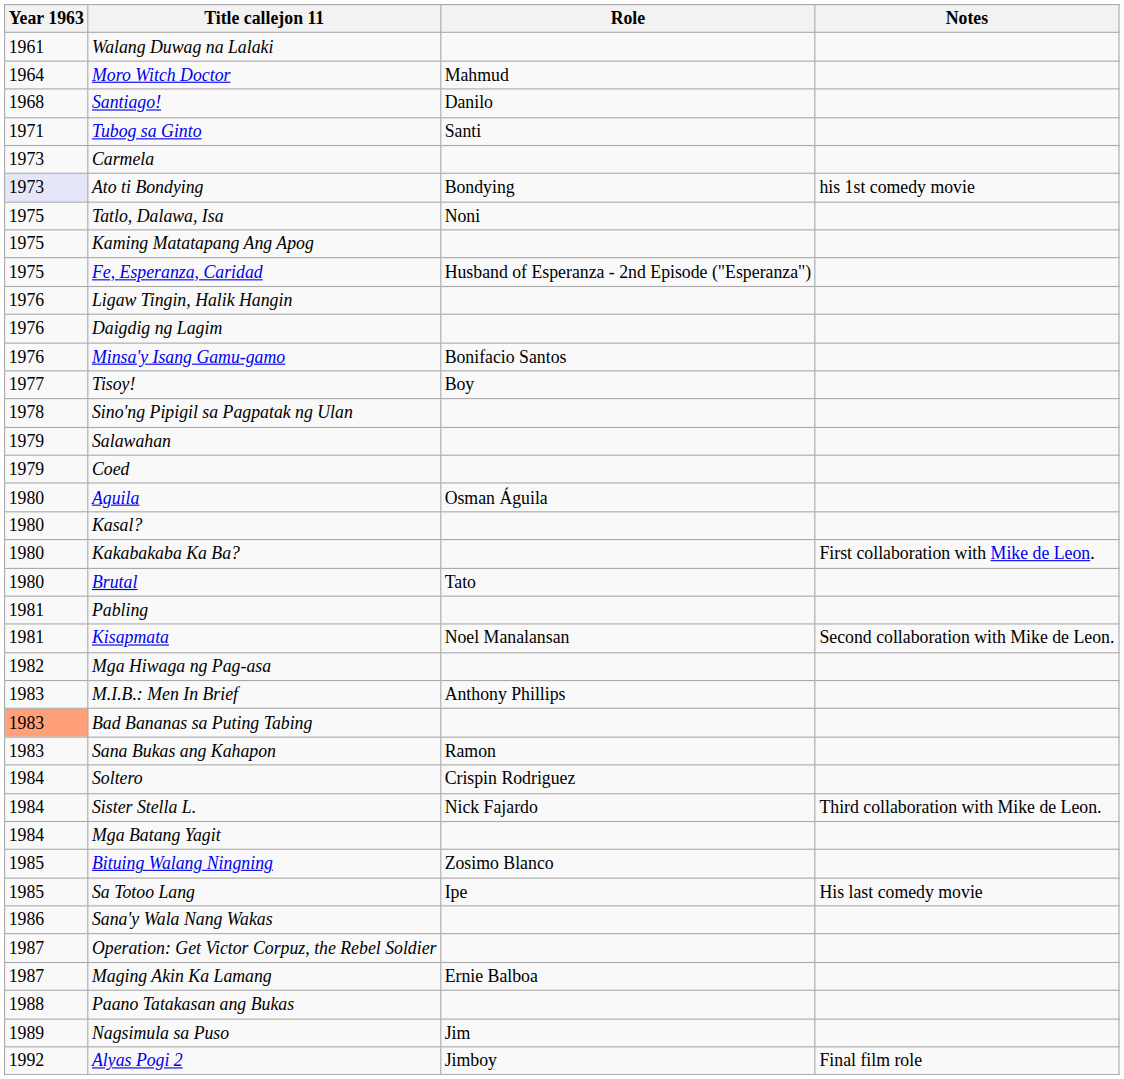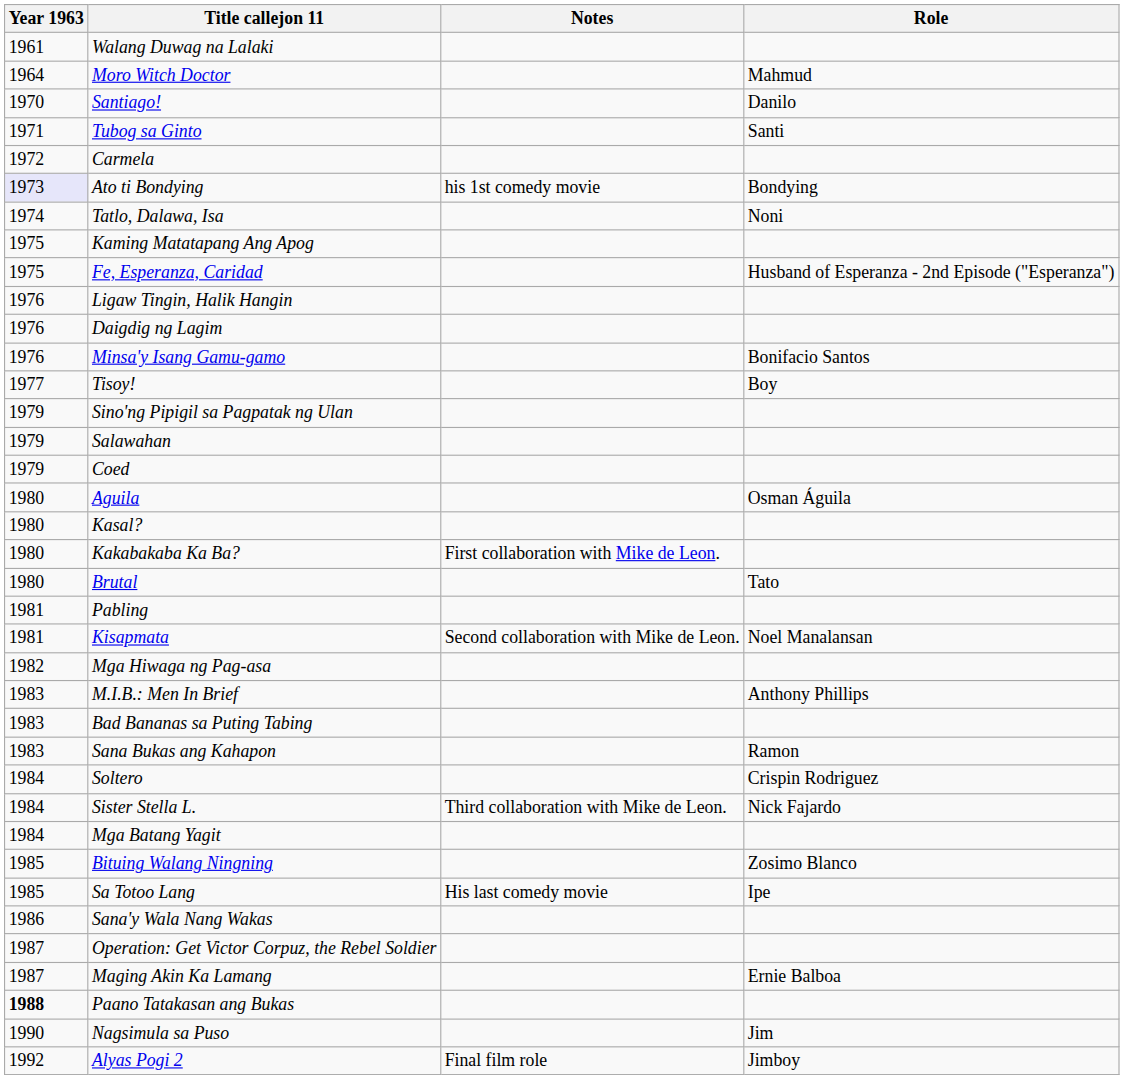 <table class="wikitable">
 <tr>
 <th>Year 1963</th>
 <th>Title callejon 11</th>
+<th>Notes</th>
 <th>Role</th>
-<th>Notes</th>
 </tr>
 <tr>
 <td>1961</td>
 <td><em>Walang Duwag na Lalaki</em></td>
 <td></td>
 <td></td>
 </tr>
 <tr>
 <td>1964</td>
 <td><em><a href='#'>Moro Witch Doctor</a></em></td>
+<td></td>
 <td>Mahmud</td>
-<td></td>
 </tr>
 <tr>
-<td>1968</td>
+<td>1970</td>
 <td><em><a href='#'>Santiago!</a></em></td>
+<td></td>
 <td>Danilo</td>
-<td></td>
 </tr>
 <tr>
 <td>1971</td>
 <td><em><a href='#'>Tubog sa Ginto</a></em></td>
+<td></td>
 <td>Santi</td>
-<td></td>
 </tr>
 <tr>
-<td>1973</td>
+<td>1972</td>
 <td><em>Carmela</em></td>
 <td></td>
 <td></td>
 </tr>
 <tr>
 <td style="background: lavender;">1973</td>
 <td><em>Ato ti Bondying</em></td>
+<td>his 1st comedy movie</td>
 <td>Bondying</td>
-<td>his 1st comedy movie</td>
 </tr>
 <tr>
-<td>1975</td>
+<td>1974</td>
 <td><em>Tatlo, Dalawa, Isa</em></td>
+<td></td>
 <td>Noni</td>
-<td></td>
 </tr>
 <tr>
 <td>1975</td>
 <td><em>Kaming Matatapang Ang Apog</em></td>
 <td></td>
 <td></td>
 </tr>
 <tr>
 <td>1975</td>
 <td><em><a href='#'>Fe, Esperanza, Caridad</a></em></td>
+<td></td>
 <td>Husband of Esperanza - 2nd Episode ("Esperanza")</td>
-<td></td>
 </tr>
 <tr>
 <td>1976</td>
 <td><em>Ligaw Tingin, Halik Hangin</em></td>
 <td></td>
 <td></td>
 </tr>
 <tr>
 <td>1976</td>
 <td><em>Daigdig ng Lagim</em></td>
 <td></td>
 <td></td>
 </tr>
 <tr>
 <td>1976</td>
 <td><em><a href='#'>Minsa'y Isang Gamu-gamo</a></em></td>
+<td></td>
 <td>Bonifacio Santos</td>
-<td></td>
 </tr>
 <tr>
 <td>1977</td>
 <td><em>Tisoy!</em></td>
+<td></td>
 <td>Boy</td>
-<td></td>
 </tr>
 <tr>
-<td>1978</td>
+<td>1979</td>
 <td><em>Sino'ng Pipigil sa Pagpatak ng Ulan</em></td>
 <td></td>
 <td></td>
 </tr>
 <tr>
 <td>1979</td>
 <td><em>Salawahan</em></td>
 <td></td>
 <td></td>
 </tr>
 <tr>
 <td>1979</td>
 <td><em>Coed</em></td>
 <td></td>
 <td></td>
 </tr>
 <tr>
 <td>1980</td>
 <td><em><a href='#'>Aguila</a></em></td>
+<td></td>
 <td>Osman Águila</td>
-<td></td>
 </tr>
 <tr>
 <td>1980</td>
 <td><em>Kasal?</em></td>
 <td></td>
 <td></td>
 </tr>
 <tr>
 <td>1980</td>
 <td><em>Kakabakaba Ka Ba?</em></td>
+<td>First collaboration with <a href='#'>Mike de Leon</a>.</td>
 <td></td>
-<td>First collaboration with <a href='#'>Mike de Leon</a>.</td>
 </tr>
 <tr>
 <td>1980</td>
 <td><em><a href='#'>Brutal</a></em></td>
+<td></td>
 <td>Tato</td>
-<td></td>
 </tr>
 <tr>
 <td>1981</td>
 <td><em>Pabling</em></td>
 <td></td>
 <td></td>
 </tr>
 <tr>
 <td>1981</td>
 <td><em><a href='#'>Kisapmata</a></em></td>
+<td>Second collaboration with Mike de Leon.</td>
 <td>Noel Manalansan</td>
-<td>Second collaboration with Mike de Leon.</td>
 </tr>
 <tr>
 <td>1982</td>
 <td><em>Mga Hiwaga ng Pag-asa</em></td>
 <td></td>
 <td></td>
 </tr>
 <tr>
 <td>1983</td>
 <td><em>M.I.B.: Men In Brief</em></td>
+<td></td>
 <td>Anthony Phillips</td>
-<td></td>
 </tr>
 <tr>
-<td style="background: lightsalmon;">1983</td>
+<td>1983</td>
 <td><em>Bad Bananas sa Puting Tabing</em></td>
 <td></td>
 <td></td>
 </tr>
 <tr>
 <td>1983</td>
 <td><em>Sana Bukas ang Kahapon</em></td>
+<td></td>
 <td>Ramon</td>
-<td></td>
 </tr>
 <tr>
 <td>1984</td>
 <td><em>Soltero</em></td>
+<td></td>
 <td>Crispin Rodriguez</td>
-<td></td>
 </tr>
 <tr>
 <td>1984</td>
 <td><em>Sister Stella L.</em></td>
+<td>Third collaboration with Mike de Leon.</td>
 <td>Nick Fajardo</td>
-<td>Third collaboration with Mike de Leon.</td>
 </tr>
 <tr>
 <td>1984</td>
 <td><em>Mga Batang Yagit</em></td>
 <td></td>
 <td></td>
 </tr>
 <tr>
 <td>1985</td>
 <td><em><a href='#'>Bituing Walang Ningning</a></em></td>
+<td></td>
 <td>Zosimo Blanco</td>
-<td></td>
 </tr>
 <tr>
 <td>1985</td>
 <td><em>Sa Totoo Lang</em></td>
+<td>His last comedy movie</td>
 <td>Ipe</td>
-<td>His last comedy movie</td>
 </tr>
 <tr>
 <td>1986</td>
 <td><em>Sana'y Wala Nang Wakas</em></td>
 <td></td>
 <td></td>
 </tr>
 <tr>
 <td>1987</td>
 <td><em>Operation: Get Victor Corpuz, the Rebel Soldier</em></td>
 <td></td>
 <td></td>
 </tr>
 <tr>
 <td>1987</td>
 <td><em>Maging Akin Ka Lamang</em></td>
+<td></td>
 <td>Ernie Balboa</td>
-<td></td>
 </tr>
 <tr>
-<td>1988</td>
+<td><strong>1988</strong></td>
 <td><em>Paano Tatakasan ang Bukas</em></td>
 <td></td>
 <td></td>
 </tr>
 <tr>
-<td>1989</td>
+<td>1990</td>
 <td><em>Nagsimula sa Puso</em></td>
+<td></td>
 <td>Jim</td>
-<td></td>
 </tr>
 <tr>
 <td>1992</td>
 <td><em><a href='#'>Alyas Pogi 2</a></em></td>
+<td>Final film role</td>
 <td>Jimboy</td>
-<td>Final film role</td>
 </tr>
 </table>
